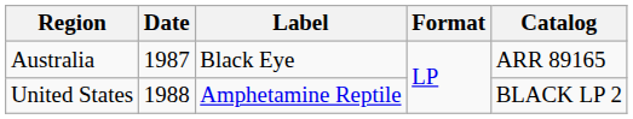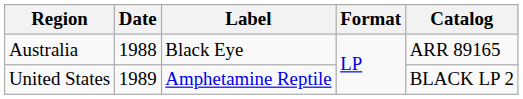 <table class="wikitable">
 <tr>
 <th>Region</th>
 <th>Date</th>
 <th>Label</th>
 <th>Format</th>
 <th>Catalog</th>
 </tr>
 <tr>
 <td>Australia</td>
-<td>1987</td>
+<td>1988</td>
 <td>Black Eye</td>
 <td rowspan="2"><a href='#'>LP</a></td>
 <td>ARR 89165</td>
 </tr>
 <tr>
 <td>United States</td>
-<td>1988</td>
+<td>1989</td>
 <td><a href='#'>Amphetamine Reptile</a></td>
 <td>BLACK LP 2</td>
 </tr>
 </table>
